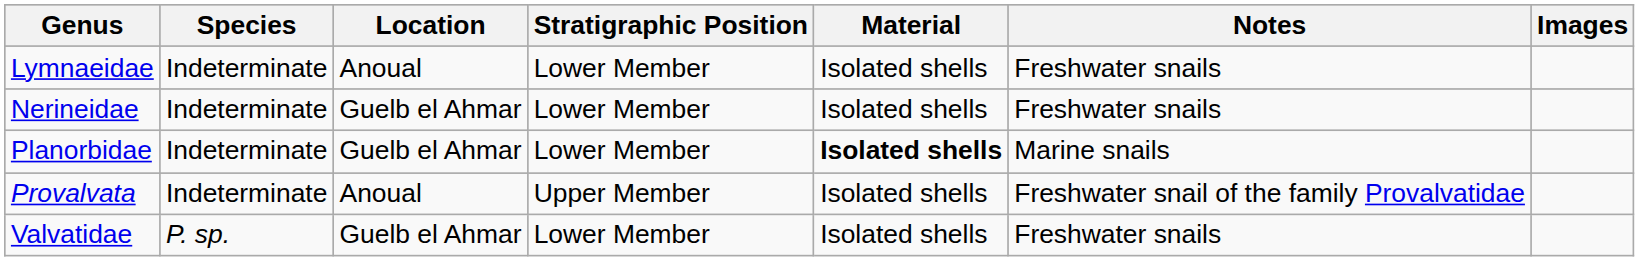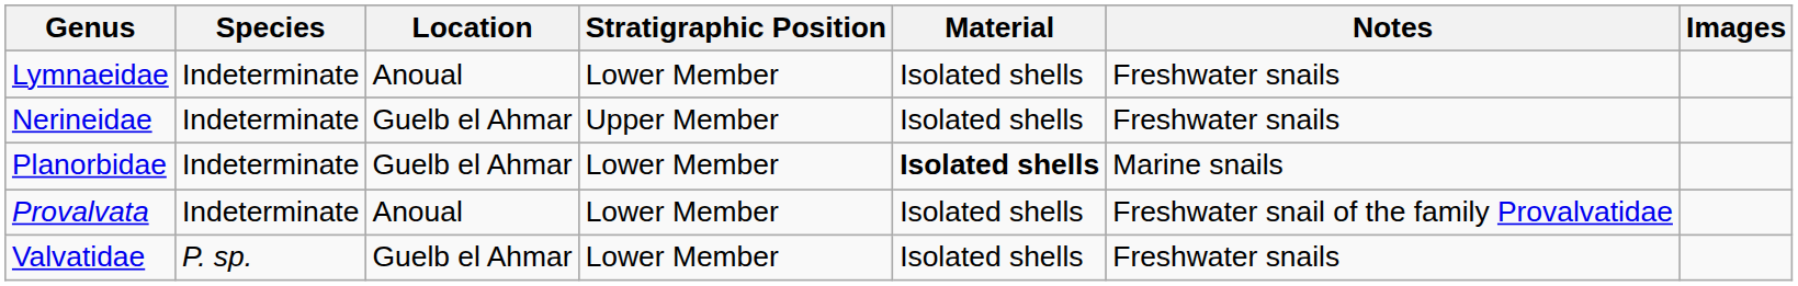 <table class="wikitable" align="center">
 <tr>
 <th>Genus</th>
 <th>Species</th>
 <th>Location</th>
 <th>Stratigraphic Position</th>
 <th>Material</th>
 <th>Notes</th>
 <th>Images</th>
 </tr>
 <tr>
 <td><a href='#'>Lymnaeidae</a></td>
 <td>Indeterminate</td>
 <td>Anoual</td>
 <td>Lower Member</td>
 <td>Isolated shells</td>
 <td>Freshwater snails</td>
 <td></td>
 </tr>
 <tr>
 <td><a href='#'>Nerineidae</a></td>
 <td>Indeterminate</td>
 <td>Guelb el Ahmar</td>
-<td>Lower Member</td>
+<td>Upper Member</td>
 <td>Isolated shells</td>
 <td>Freshwater snails</td>
 <td></td>
 </tr>
 <tr>
 <td><a href='#'>Planorbidae</a></td>
 <td>Indeterminate</td>
 <td>Guelb el Ahmar</td>
 <td>Lower Member</td>
 <td><strong>Isolated shells</strong></td>
 <td>Marine snails</td>
 <td></td>
 </tr>
 <tr>
 <td><em><a href='#'>Provalvata</a></em></td>
 <td>Indeterminate</td>
 <td>Anoual</td>
-<td>Upper Member</td>
+<td>Lower Member</td>
 <td>Isolated shells</td>
 <td>Freshwater snail of the family <a href='#'>Provalvatidae</a></td>
 <td></td>
 </tr>
 <tr>
 <td><a href='#'>Valvatidae</a></td>
 <td><em>P. sp.</em></td>
 <td>Guelb el Ahmar</td>
 <td>Lower Member</td>
 <td>Isolated shells</td>
 <td>Freshwater snails</td>
 <td></td>
 </tr>
 </table>
